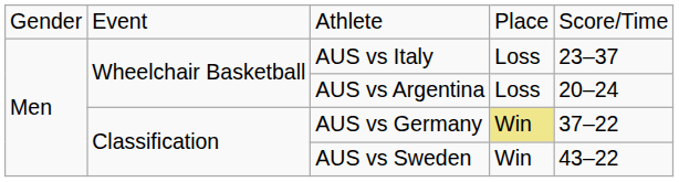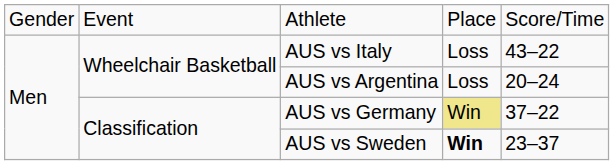 <table class="wikitable sortable mw-collapsible">
 <tr>
 <td>Gender</td>
 <td>Event</td>
 <td>Athlete</td>
 <td>Place</td>
 <td>Score/Time</td>
 </tr>
 <tr>
 <td rowspan="4">Men</td>
 <td rowspan="2">Wheelchair Basketball</td>
 <td>AUS vs Italy</td>
 <td>Loss</td>
-<td>23–37</td>
+<td>43–22</td>
 </tr>
 <tr>
 <td>AUS vs Argentina</td>
 <td>Loss</td>
 <td>20–24</td>
 </tr>
 <tr>
 <td rowspan="2">Classification</td>
 <td>AUS vs Germany</td>
 <td style="background: khaki;">Win</td>
 <td>37–22</td>
 </tr>
 <tr>
 <td>AUS vs Sweden</td>
-<td>Win</td>
-<td>43–22</td>
+<td><strong>Win</strong></td>
+<td>23–37</td>
 </tr>
 </table>
